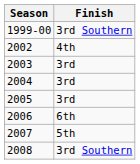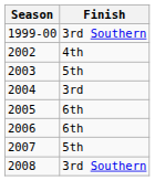 <table class="wikitable">
 <tr>
 <th>Season</th>
 <th>Finish</th>
 </tr>
 <tr>
 <td>1999-00</td>
 <td>3rd <a href='#'>Southern</a></td>
 </tr>
 <tr>
 <td>2002</td>
 <td>4th</td>
 </tr>
 <tr>
 <td>2003</td>
-<td>3rd</td>
+<td>5th</td>
 </tr>
 <tr>
 <td>2004</td>
 <td>3rd</td>
 </tr>
 <tr>
 <td>2005</td>
-<td>3rd</td>
+<td>6th</td>
 </tr>
 <tr>
 <td>2006</td>
 <td>6th</td>
 </tr>
 <tr>
 <td>2007</td>
 <td>5th</td>
 </tr>
 <tr>
 <td>2008</td>
 <td>3rd <a href='#'>Southern</a></td>
 </tr>
 </table>
